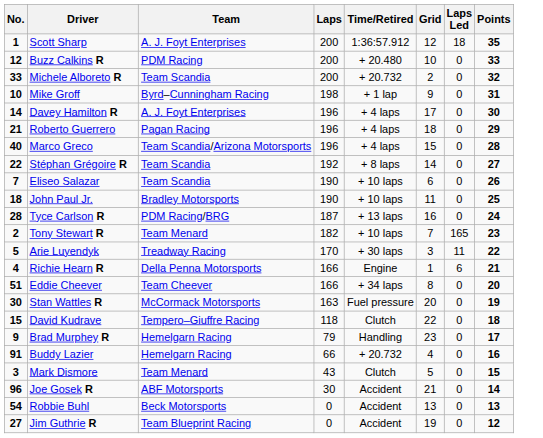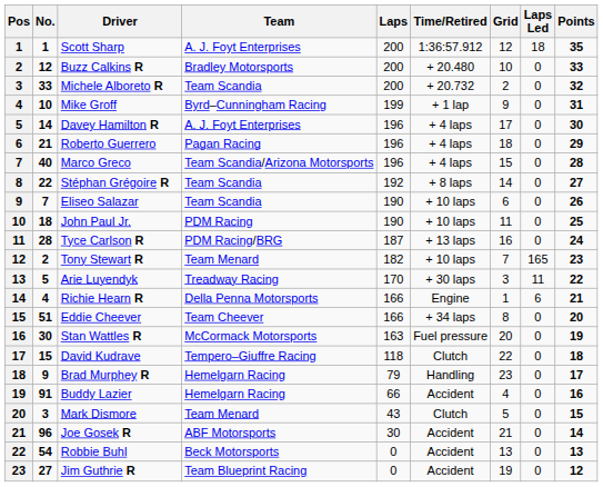 <table class="wikitable" style="font-size:95%">
 <tr>
+<th>Pos</th>
 <th>No.</th>
 <th>Driver</th>
 <th>Team</th>
 <th>Laps</th>
 <th>Time/Retired</th>
 <th>Grid</th>
 <th>Laps<br>Led</th>
 <th>Points</th>
 </tr>
 <tr>
+<th>1</th>
 <td align=center><strong>1</strong></td>
 <td> <a href='#'>Scott Sharp</a></td>
 <td><a href='#'>A. J. Foyt Enterprises</a></td>
 <td align=center>200</td>
 <td align=center>1:36:57.912</td>
 <td align=center>12</td>
 <td align=center>18</td>
 <td align=center><strong>35</strong></td>
 </tr>
 <tr>
+<th>2</th>
 <td align="center"><strong>12</strong></td>
 <td> <a href='#'>Buzz Calkins</a> <strong><span>R</span></strong></td>
-<td><a href='#'>PDM Racing</a></td>
+<td><a href='#'>Bradley Motorsports</a></td>
 <td align=center>200</td>
 <td align=center>+ 20.480</td>
 <td align=center>10</td>
 <td align=center>0</td>
 <td align=center><strong>33</strong></td>
 </tr>
 <tr>
+<th>3</th>
 <td align=center><strong>33</strong></td>
 <td> <a href='#'>Michele Alboreto</a> <strong><span>R</span></strong></td>
 <td><a href='#'>Team Scandia</a></td>
 <td align=center>200</td>
 <td align=center>+ 20.732</td>
 <td align=center>2</td>
 <td align=center>0</td>
 <td align=center><strong>32</strong></td>
 </tr>
 <tr>
+<th>4</th>
 <td align=center><strong>10</strong></td>
 <td> <a href='#'>Mike Groff</a></td>
 <td><a href='#'>Byrd</a>–<a href='#'>Cunningham Racing</a></td>
-<td align=center>198</td>
+<td align=center>199</td>
 <td align=center>+ 1 lap</td>
 <td align=center>9</td>
 <td align=center>0</td>
 <td align=center><strong>31</strong></td>
 </tr>
 <tr>
+<th>5</th>
 <td align=center><strong>14</strong></td>
 <td> <a href='#'>Davey Hamilton</a> <strong><span>R</span></strong></td>
 <td><a href='#'>A. J. Foyt Enterprises</a></td>
 <td align=center>196</td>
 <td align=center>+ 4 laps</td>
 <td align=center>17</td>
 <td align=center>0</td>
 <td align=center><strong>30</strong></td>
 </tr>
 <tr>
+<th>6</th>
 <td align=center><strong>21</strong></td>
 <td> <a href='#'>Roberto Guerrero</a></td>
 <td><a href='#'>Pagan Racing</a></td>
 <td align=center>196</td>
 <td align=center>+ 4 laps</td>
 <td align=center>18</td>
 <td align=center>0</td>
 <td align=center><strong>29</strong></td>
 </tr>
 <tr>
+<th>7</th>
 <td align="center"><strong>40</strong></td>
 <td> <a href='#'>Marco Greco</a></td>
 <td><a href='#'>Team Scandia</a>/<a href='#'>Arizona Motorsports</a></td>
 <td align=center>196</td>
 <td align=center>+ 4 laps</td>
 <td align=center>15</td>
 <td align=center>0</td>
 <td align=center><strong>28</strong></td>
 </tr>
 <tr>
+<th>8</th>
 <td align=center><strong>22</strong></td>
 <td> <a href='#'>Stéphan Grégoire</a> <strong><span>R</span></strong>   </td>
 <td><a href='#'>Team Scandia</a></td>
 <td align=center>192</td>
 <td align=center>+ 8 laps</td>
 <td align=center>14</td>
 <td align=center>0</td>
 <td align=center><strong>27</strong></td>
 </tr>
 <tr>
+<th>9</th>
 <td align=center><strong>7</strong></td>
 <td> <a href='#'>Eliseo Salazar</a></td>
 <td><a href='#'>Team Scandia</a></td>
 <td align=center>190</td>
 <td align=center>+ 10 laps</td>
 <td align=center>6</td>
 <td align=center>0</td>
 <td align=center><strong>26</strong></td>
 </tr>
 <tr>
+<th>10</th>
 <td align=center><strong>18</strong></td>
 <td> <a href='#'>John Paul Jr.</a></td>
-<td><a href='#'>Bradley Motorsports</a></td>
+<td><a href='#'>PDM Racing</a></td>
 <td align=center>190</td>
 <td align=center>+ 10 laps</td>
 <td align=center>11</td>
 <td align=center>0</td>
 <td align=center><strong>25</strong></td>
 </tr>
 <tr>
+<th>11</th>
 <td align=center><strong>28</strong></td>
 <td> <a href='#'>Tyce Carlson</a> <strong><span>R</span></strong></td>
 <td><a href='#'>PDM Racing</a>/<a href='#'>BRG</a></td>
 <td align=center>187</td>
 <td align=center>+ 13 laps</td>
 <td align=center>16</td>
 <td align=center>0</td>
 <td align=center><strong>24</strong></td>
 </tr>
 <tr>
+<th>12</th>
 <td align=center><strong>2</strong></td>
 <td> <a href='#'>Tony Stewart</a> <strong><span>R</span></strong></td>
 <td><a href='#'>Team Menard</a></td>
 <td align=center>182</td>
 <td align=center>+ 10 laps</td>
 <td align=center>7</td>
 <td align=center>165</td>
 <td align=center><strong>23</strong></td>
 </tr>
 <tr>
+<th>13</th>
 <td align=center><strong>5</strong></td>
 <td> <a href='#'>Arie Luyendyk</a></td>
 <td><a href='#'>Treadway Racing</a></td>
 <td align=center>170</td>
 <td align=center>+ 30 laps</td>
 <td align=center>3</td>
 <td align=center>11</td>
 <td align=center><strong>22</strong></td>
 </tr>
 <tr>
+<th>14</th>
 <td align=center><strong>4</strong></td>
 <td> <a href='#'>Richie Hearn</a> <strong><span>R</span></strong></td>
 <td><a href='#'>Della Penna Motorsports</a></td>
 <td align=center>166</td>
 <td align=center>Engine</td>
 <td align=center>1</td>
 <td align=center>6</td>
 <td align=center><strong>21</strong></td>
 </tr>
 <tr>
+<th>15</th>
 <td align=center><strong>51</strong></td>
 <td> <a href='#'>Eddie Cheever</a></td>
 <td><a href='#'>Team Cheever</a></td>
 <td align=center>166</td>
 <td align=center>+ 34 laps</td>
 <td align=center>8</td>
 <td align=center>0</td>
 <td align=center><strong>20</strong></td>
 </tr>
 <tr>
+<th>16</th>
 <td align=center><strong>30</strong></td>
 <td> <a href='#'>Stan Wattles</a> <strong><span>R</span></strong></td>
 <td><a href='#'>McCormack Motorsports</a></td>
 <td align=center>163</td>
 <td align=center>Fuel pressure</td>
 <td align=center>20</td>
 <td align=center>0</td>
 <td align=center><strong>19</strong></td>
 </tr>
 <tr>
+<th>17</th>
 <td align=center><strong>15</strong></td>
 <td> <a href='#'>David Kudrave</a></td>
 <td><a href='#'>Tempero–Giuffre Racing</a></td>
 <td align=center>118</td>
 <td align=center>Clutch</td>
 <td align=center>22</td>
 <td align=center>0</td>
 <td align=center><strong>18</strong></td>
 </tr>
 <tr>
+<th>18</th>
 <td align=center><strong>9</strong></td>
 <td> <a href='#'>Brad Murphey</a> <strong><span>R</span></strong></td>
 <td><a href='#'>Hemelgarn Racing</a></td>
 <td align=center>79</td>
 <td align=center>Handling</td>
 <td align=center>23</td>
 <td align=center>0</td>
 <td align=center><strong>17</strong></td>
 </tr>
 <tr>
+<th>19</th>
 <td align=center><strong>91</strong></td>
 <td> <a href='#'>Buddy Lazier</a></td>
 <td><a href='#'>Hemelgarn Racing</a></td>
 <td align=center>66</td>
-<td align=center>+ 20.732</td>
+<td align=center>Accident</td>
 <td align=center>4</td>
 <td align=center>0</td>
 <td align=center><strong>16</strong></td>
 </tr>
 <tr>
+<th>20</th>
 <td align=center><strong>3</strong></td>
 <td> <a href='#'>Mark Dismore</a></td>
 <td><a href='#'>Team Menard</a></td>
 <td align=center>43</td>
 <td align=center>Clutch</td>
 <td align=center>5</td>
 <td align=center>0</td>
 <td align=center><strong>15</strong></td>
 </tr>
 <tr>
+<th>21</th>
 <td align=center><strong>96</strong></td>
 <td> <a href='#'>Joe Gosek</a> <strong><span>R</span></strong></td>
 <td><a href='#'>ABF Motorsports</a></td>
 <td align=center>30</td>
 <td align=center>Accident</td>
 <td align=center>21</td>
 <td align=center>0</td>
 <td align=center><strong>14</strong></td>
 </tr>
 <tr>
+<th>22</th>
 <td align=center><strong>54</strong></td>
 <td> <a href='#'>Robbie Buhl</a></td>
 <td><a href='#'>Beck Motorsports</a></td>
 <td align=center>0</td>
 <td align=center>Accident</td>
 <td align=center>13</td>
 <td align=center>0</td>
 <td align=center><strong>13</strong></td>
 </tr>
 <tr>
+<th>23</th>
 <td align=center><strong>27</strong></td>
 <td> <a href='#'>Jim Guthrie</a> <strong><span>R</span></strong></td>
 <td><a href='#'>Team Blueprint Racing</a></td>
 <td align=center>0</td>
 <td align=center>Accident</td>
 <td align=center>19</td>
 <td align=center>0</td>
 <td align=center><strong>12</strong></td>
 </tr>
 </table>
